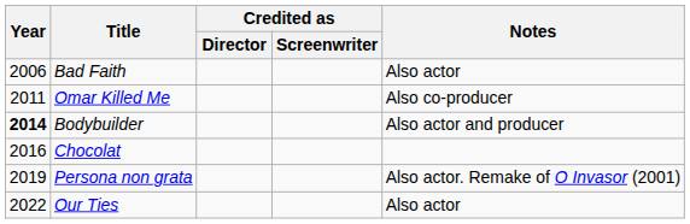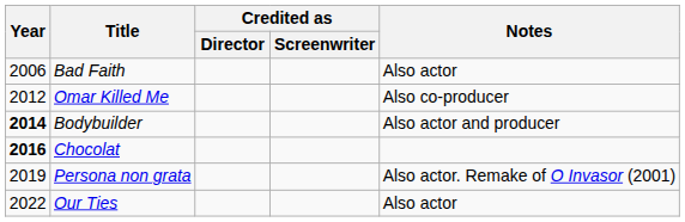 <table class="wikitable sortable">
 <tr>
 <th rowspan=2 width="33">Year</th>
 <th rowspan=2>Title</th>
 <th colspan=2>Credited as</th>
 <th rowspan=2>Notes</th>
 </tr>
 <tr>
 <th width=65>Director</th>
 <th width=65>Screenwriter</th>
 </tr>
 <tr>
 <td align="center">2006</td>
 <td align="left"><em>Bad Faith</em></td>
 <td></td>
 <td></td>
 <td>Also actor</td>
 </tr>
 <tr>
-<td align="center">2011</td>
+<td align="center">2012</td>
 <td align="left"><em><a href='#'>Omar Killed Me</a></em></td>
 <td></td>
 <td></td>
 <td>Also co-producer</td>
 </tr>
 <tr>
 <td align="center"><strong>2014</strong></td>
 <td align="left"><em>Bodybuilder</em></td>
 <td></td>
 <td></td>
 <td>Also actor and producer</td>
 </tr>
 <tr>
-<td align="center">2016</td>
+<td align="center"><strong>2016</strong></td>
 <td align="left"><em><a href='#'>Chocolat</a></em></td>
 <td></td>
 <td></td>
 <td></td>
 </tr>
 <tr>
 <td align="center">2019</td>
 <td align="left"><em><a href='#'>Persona non grata</a></em></td>
 <td></td>
 <td></td>
 <td>Also actor. Remake of <em><a href='#'>O Invasor</a></em> (2001)</td>
 </tr>
 <tr>
 <td align="center">2022</td>
 <td align="left"><em><a href='#'>Our Ties</a></em></td>
 <td></td>
 <td></td>
 <td>Also actor</td>
 </tr>
 </table>
